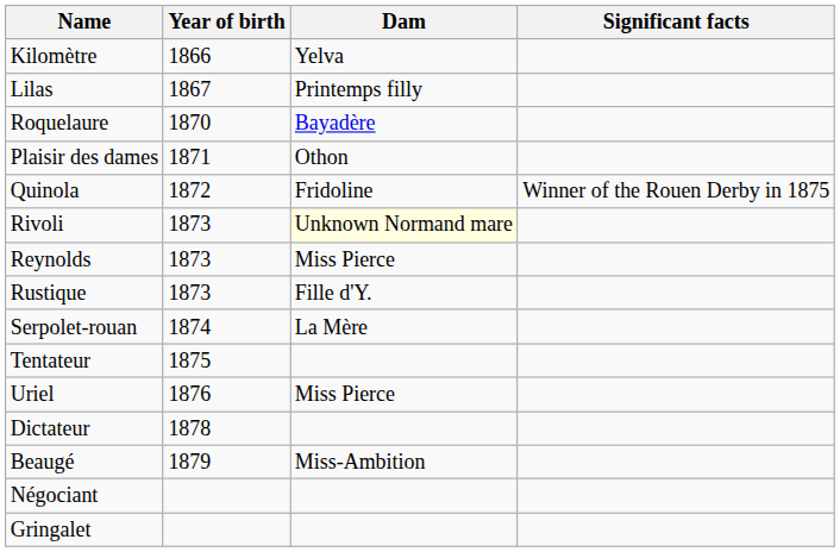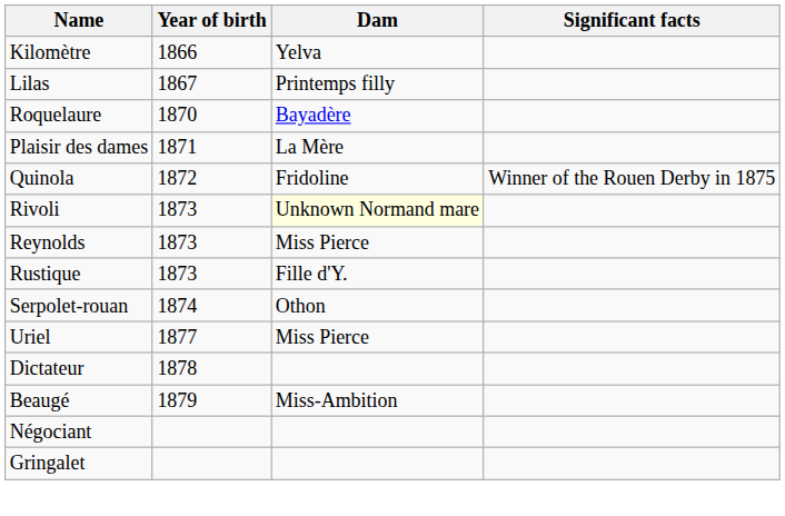 <table class="wikitable">
 <tr>
 <th>Name</th>
 <th>Year of birth</th>
 <th>Dam</th>
 <th>Significant facts</th>
 </tr>
 <tr>
 <td>Kilomètre</td>
 <td>1866</td>
 <td>Yelva</td>
 <td></td>
 </tr>
 <tr>
 <td>Lilas</td>
 <td>1867</td>
 <td>Printemps filly</td>
 <td></td>
 </tr>
 <tr>
 <td>Roquelaure</td>
 <td>1870</td>
 <td><a href='#'>Bayadère</a></td>
 <td></td>
 </tr>
 <tr>
 <td>Plaisir des dames</td>
 <td>1871</td>
-<td>Othon</td>
+<td>La Mère</td>
 <td></td>
 </tr>
 <tr>
 <td>Quinola</td>
 <td>1872</td>
 <td>Fridoline</td>
 <td>Winner of the Rouen Derby in 1875</td>
 </tr>
 <tr>
 <td>Rivoli</td>
 <td>1873</td>
 <td style="background: lightyellow;">Unknown Normand mare</td>
 <td></td>
 </tr>
 <tr>
 <td>Reynolds</td>
 <td>1873</td>
 <td>Miss Pierce</td>
 <td></td>
 </tr>
 <tr>
 <td>Rustique</td>
 <td>1873</td>
 <td>Fille d'Y.</td>
 <td></td>
 </tr>
 <tr>
 <td>Serpolet-rouan</td>
 <td>1874</td>
-<td>La Mère</td>
-<td></td>
-</tr>
-<tr>
-<td>Tentateur</td>
-<td>1875</td>
-<td></td>
+<td>Othon</td>
 <td></td>
 </tr>
 <tr>
 <td>Uriel</td>
-<td>1876</td>
+<td>1877</td>
 <td>Miss Pierce</td>
 <td></td>
 </tr>
 <tr>
 <td>Dictateur</td>
 <td>1878</td>
 <td></td>
 <td></td>
 </tr>
 <tr>
 <td>Beaugé</td>
 <td>1879</td>
 <td>Miss-Ambition</td>
 <td></td>
 </tr>
 <tr>
 <td>Négociant</td>
 <td></td>
 <td></td>
 <td></td>
 </tr>
 <tr>
 <td>Gringalet</td>
 <td></td>
 <td></td>
 <td></td>
 </tr>
 </table>
